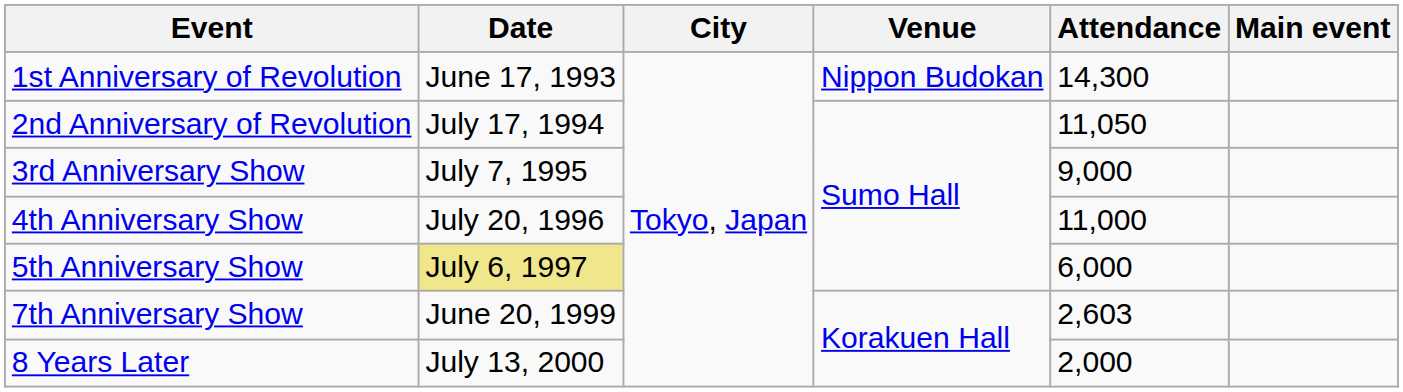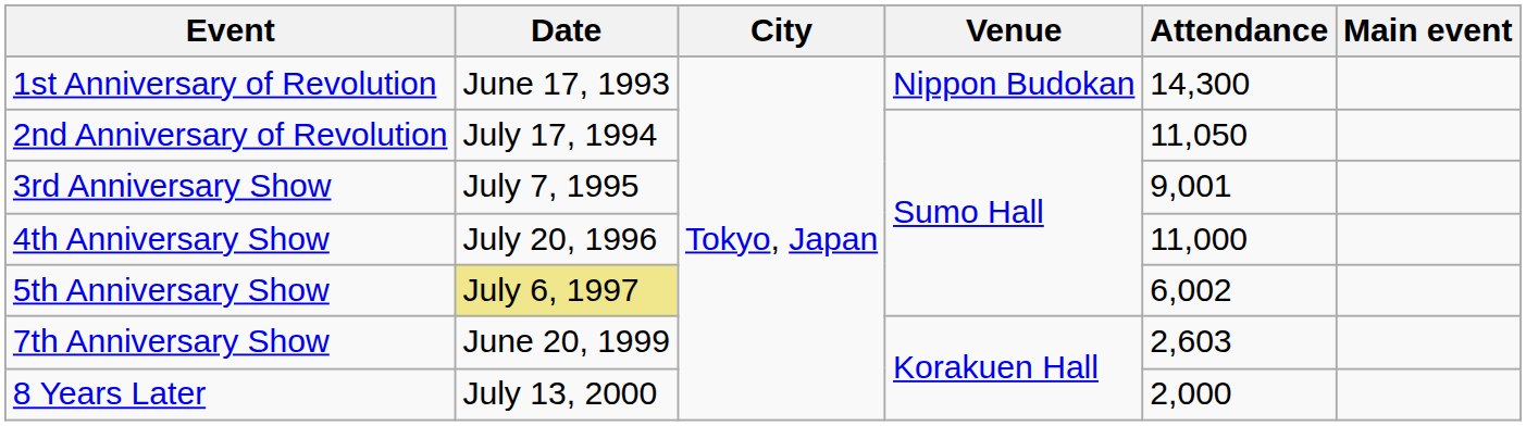 <table class="wikitable sortable">
 <tr>
 <th>Event</th>
 <th>Date</th>
 <th>City</th>
 <th>Venue</th>
 <th>Attendance</th>
 <th class=unsortable>Main event</th>
 </tr>
 <tr>
 <td><a href='#'>1st Anniversary of Revolution</a></td>
 <td>June 17, 1993</td>
 <td rowspan="7"><a href='#'>Tokyo</a>, <a href='#'>Japan</a></td>
 <td><a href='#'>Nippon Budokan</a></td>
 <td>14,300</td>
 <td></td>
 </tr>
 <tr>
 <td><a href='#'>2nd Anniversary of Revolution</a></td>
 <td>July 17, 1994</td>
 <td rowspan="4"><a href='#'>Sumo Hall</a></td>
 <td>11,050</td>
 <td></td>
 </tr>
 <tr>
 <td><a href='#'>3rd Anniversary Show</a></td>
 <td>July 7, 1995</td>
-<td>9,000</td>
+<td>9,001</td>
 <td></td>
 </tr>
 <tr>
 <td><a href='#'>4th Anniversary Show</a></td>
 <td>July 20, 1996</td>
 <td>11,000</td>
 <td></td>
 </tr>
 <tr>
 <td><a href='#'>5th Anniversary Show</a></td>
 <td style="background: khaki;">July 6, 1997</td>
-<td>6,000</td>
+<td>6,002</td>
 <td></td>
 </tr>
 <tr>
 <td><a href='#'>7th Anniversary Show</a></td>
 <td>June 20, 1999</td>
 <td rowspan="2"><a href='#'>Korakuen Hall</a></td>
 <td>2,603</td>
 <td></td>
 </tr>
 <tr>
 <td><a href='#'>8 Years Later</a></td>
 <td>July 13, 2000</td>
 <td>2,000</td>
 <td></td>
 </tr>
 </table>
